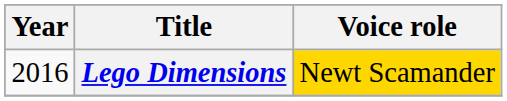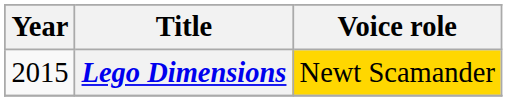 <table class="wikitable plainrowheaders">
 <tr>
 <th>Year</th>
 <th>Title</th>
 <th>Voice role</th>
 </tr>
 <tr>
-<td>2016</td>
+<td>2015</td>
 <th scope="row"><em><a href='#'>Lego Dimensions</a></em></th>
 <td style="background: gold;">Newt Scamander</td>
 </tr>
 <tr>
 </tr>
 </table>
